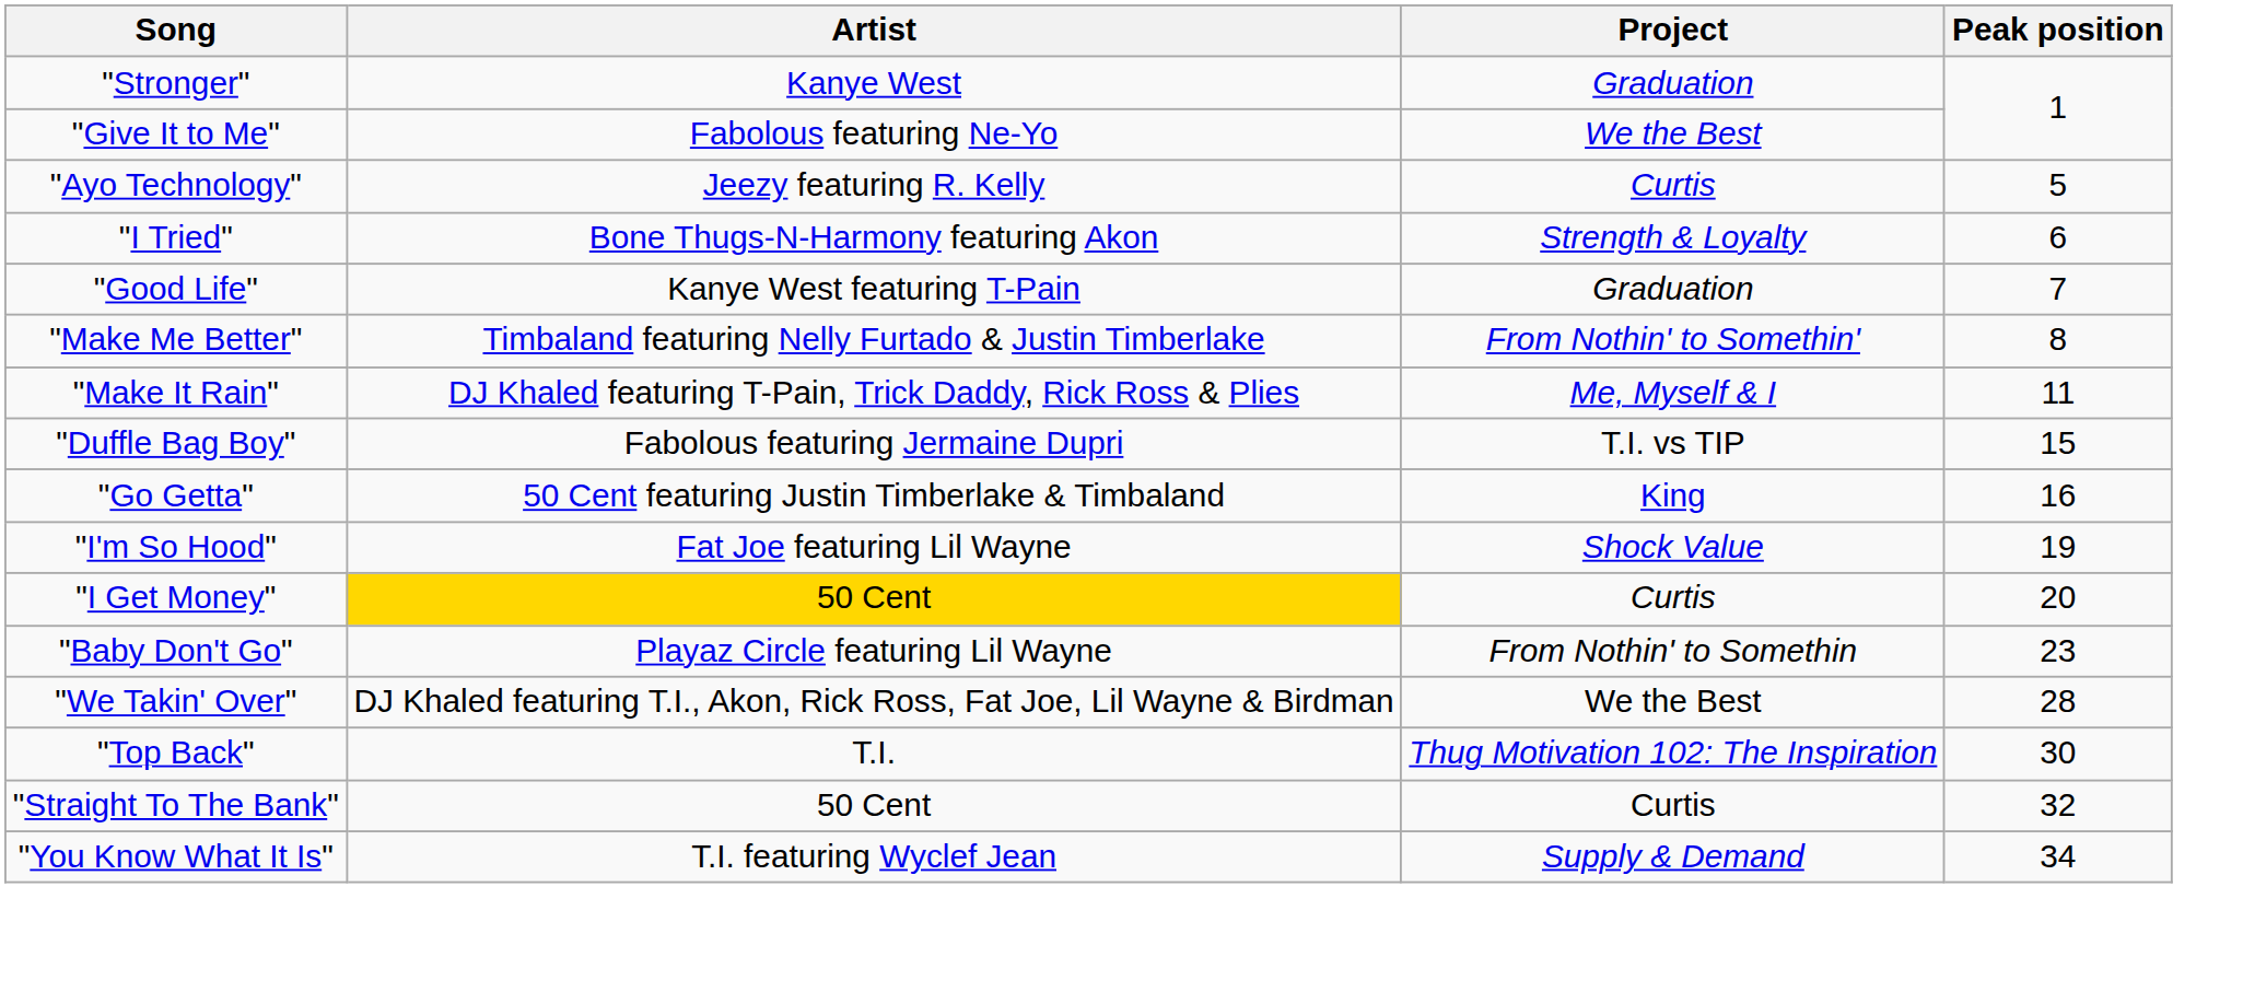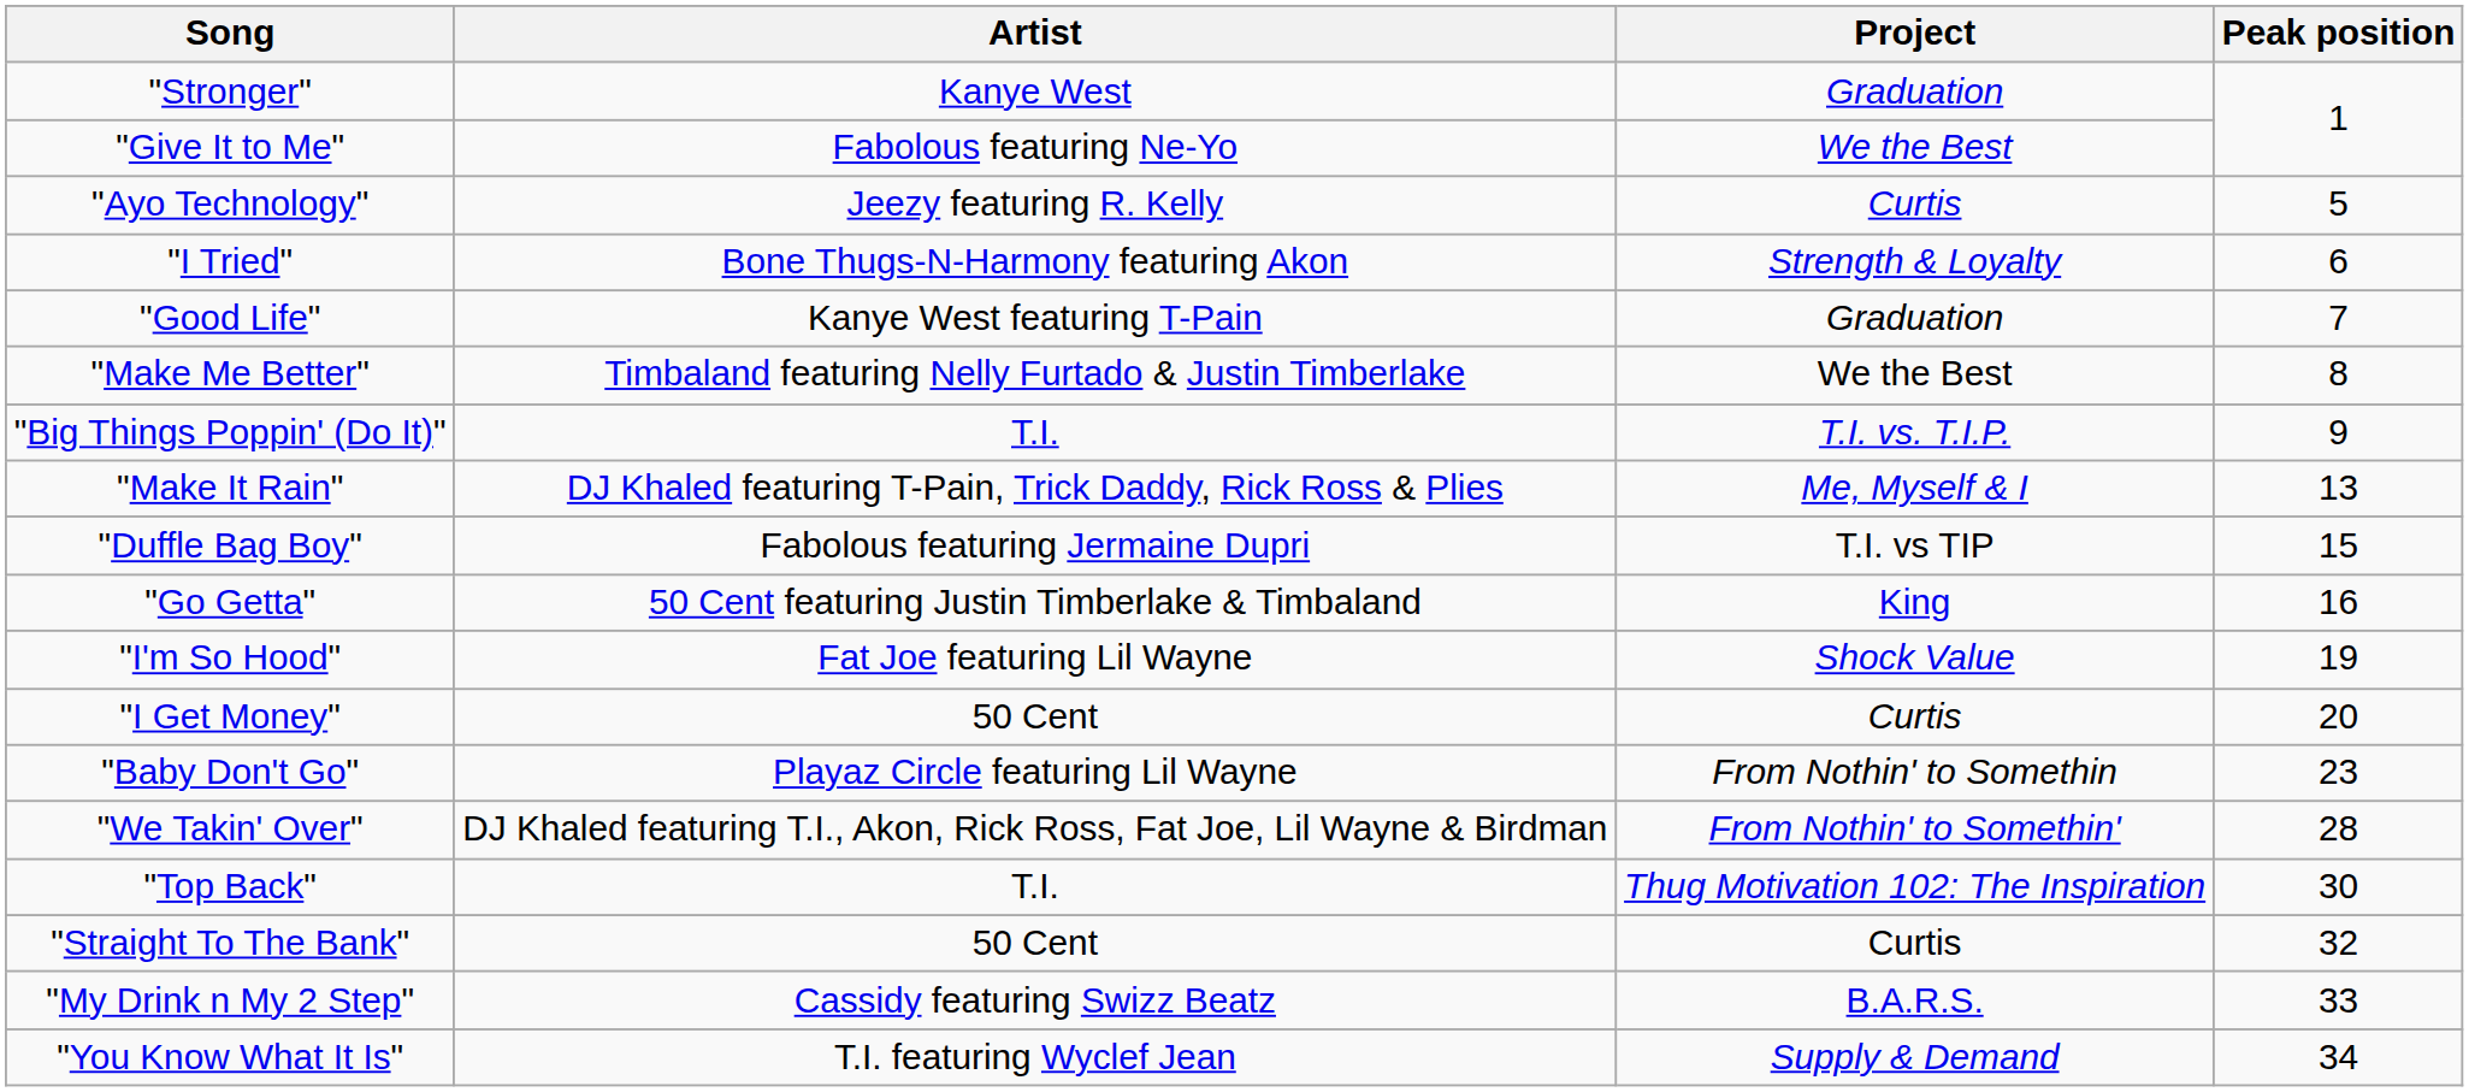 <table class="wikitable sortable plainrowheaders" style="text-align:center;">
 <tr>
 <th scope="col">Song</th>
 <th scope="col">Artist</th>
 <th scope="col">Project</th>
 <th scope="col">Peak position</th>
 </tr>
 <tr>
 <td>"<a href='#'>Stronger</a>"</td>
 <td><a href='#'>Kanye West</a></td>
 <td><em><a href='#'>Graduation</a></em></td>
 <td rowspan="2">1</td>
 </tr>
 <tr>
 <td>"<a href='#'>Give It to Me</a>"</td>
 <td><a href='#'>Fabolous</a> featuring <a href='#'>Ne-Yo</a></td>
 <td><em><a href='#'>We the Best</a></em></td>
 </tr>
 <tr>
 <td>"<a href='#'>Ayo Technology</a>"</td>
 <td><a href='#'>Jeezy</a> featuring <a href='#'>R. Kelly</a></td>
 <td><em><a href='#'>Curtis</a></em></td>
 <td>5</td>
 </tr>
 <tr>
 <td>"<a href='#'>I Tried</a>"</td>
 <td><a href='#'>Bone Thugs-N-Harmony</a> featuring <a href='#'>Akon</a></td>
 <td><em><a href='#'>Strength & Loyalty</a></em></td>
 <td>6</td>
 </tr>
 <tr>
 <td>"<a href='#'>Good Life</a>"</td>
 <td>Kanye West featuring <a href='#'>T-Pain</a></td>
 <td><em>Graduation</em></td>
 <td>7</td>
 </tr>
 <tr>
 <td>"<a href='#'>Make Me Better</a>"</td>
 <td><a href='#'>Timbaland</a> featuring <a href='#'>Nelly Furtado</a> & <a href='#'>Justin Timberlake</a></td>
-<td><em><a href='#'>From Nothin' to Somethin'</a></em></td>
+<td></em>We the Best<em></td>
 <td>8</td>
+</tr>
+<tr>
+<td>"<a href='#'>Big Things Poppin' (Do It)</a>"</td>
+<td><a href='#'>T.I.</a></td>
+<td><em><a href='#'>T.I. vs. T.I.P.</a></em></td>
+<td>9</td>
 </tr>
 <tr>
 <td>"<a href='#'>Make It Rain</a>"</td>
 <td><a href='#'>DJ Khaled</a> featuring T-Pain, <a href='#'>Trick Daddy</a>, <a href='#'>Rick Ross</a> & <a href='#'>Plies</a></td>
 <td><em><a href='#'>Me, Myself & I</a></em></td>
-<td>11</td>
+<td>13</td>
 </tr>
 <tr>
 <td>"<a href='#'>Duffle Bag Boy</a>"</td>
 <td>Fabolous featuring <a href='#'>Jermaine Dupri</a></td>
 <td></em>T.I. vs TIP<em></td>
 <td>15</td>
 </tr>
 <tr>
 <td>"<a href='#'>Go Getta</a>"</td>
 <td><a href='#'>50 Cent</a> featuring Justin Timberlake & Timbaland</td>
 <td></em><a href='#'>King</a><em></td>
 <td>16</td>
 </tr>
 <tr>
 <td>"<a href='#'>I'm So Hood</a>"</td>
 <td><a href='#'>Fat Joe</a> featuring Lil Wayne</td>
 <td><em><a href='#'>Shock Value</a></em></td>
 <td>19</td>
 </tr>
 <tr>
 <td>"<a href='#'>I Get Money</a>"</td>
-<td style="background: gold;">50 Cent</td>
+<td>50 Cent</td>
 <td><em>Curtis</em></td>
 <td>20</td>
 </tr>
 <tr>
 <td>"<a href='#'>Baby Don't Go</a>"</td>
 <td><a href='#'>Playaz Circle</a> featuring Lil Wayne</td>
 <td><em>From Nothin' to Somethin<strong></td>
 <td>23</td>
 </tr>
 <tr>
 <td>"<a href='#'>We Takin' Over</a>"</td>
 <td>DJ Khaled featuring T.I., Akon, Rick Ross, Fat Joe, Lil Wayne & Birdman</td>
-<td></em>We the Best<em></td>
+<td><em><a href='#'>From Nothin' to Somethin'</a></em></td>
 <td>28</td>
 </tr>
 <tr>
 <td>"<a href='#'>Top Back</a>"</td>
 <td>T.I.</td>
 <td><em><a href='#'>Thug Motivation 102: The Inspiration</a></em></td>
 <td>30</td>
 </tr>
 <tr>
 <td>"<a href='#'>Straight To The Bank</a>"</td>
 <td>50 Cent</td>
 <td></em>Curtis<em></td>
 <td>32</td>
 </tr>
 <tr>
+<td>"<a href='#'>My Drink n My 2 Step</a>"</td>
+<td><a href='#'>Cassidy</a> featuring <a href='#'>Swizz Beatz</a></td>
+<td></em><a href='#'>B.A.R.S.</a><em></td>
+<td>33</td>
+</tr>
+<tr>
 <td>"<a href='#'>You Know What It Is</a>"</td>
 <td>T.I. featuring <a href='#'>Wyclef Jean</a></td>
 <td><em><a href='#'>Supply & Demand</a></em></td>
 <td>34</td>
 </tr>
 </table>
